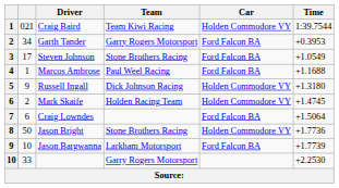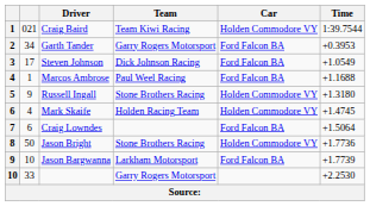 <table class="wikitable" style="font-size: 85%">
 <tr>
 <th></th>
 <th></th>
 <th>Driver</th>
 <th>Team</th>
 <th>Car</th>
 <th>Time</th>
 </tr>
 <tr>
 <th>1</th>
 <td align="center">021</td>
 <td> <a href='#'>Craig Baird</a></td>
 <td><a href='#'>Team Kiwi Racing</a></td>
 <td><a href='#'>Holden Commodore VY</a></td>
 <td>1:39.7544</td>
 </tr>
 <tr>
 <th>2</th>
 <td align="center">34</td>
 <td> <a href='#'>Garth Tander</a></td>
 <td><a href='#'>Garry Rogers Motorsport</a></td>
 <td><a href='#'>Ford Falcon BA</a></td>
 <td>+0.3953</td>
 </tr>
 <tr>
 <th>3</th>
 <td align="center">17</td>
 <td> <a href='#'>Steven Johnson</a></td>
-<td><a href='#'>Stone Brothers Racing</a></td>
+<td><a href='#'>Dick Johnson Racing</a></td>
 <td><a href='#'>Ford Falcon BA</a></td>
 <td>+1.0549</td>
 </tr>
 <tr>
 <th>4</th>
 <td align="center">1</td>
 <td> <a href='#'>Marcos Ambrose</a></td>
 <td><a href='#'>Paul Weel Racing</a></td>
 <td><a href='#'>Ford Falcon BA</a></td>
 <td>+1.1688</td>
 </tr>
 <tr>
 <th>5</th>
 <td align="center">9</td>
 <td> <a href='#'>Russell Ingall</a></td>
-<td><a href='#'>Dick Johnson Racing</a></td>
+<td><a href='#'>Stone Brothers Racing</a></td>
 <td><a href='#'>Holden Commodore VY</a></td>
 <td>+1.3180</td>
 </tr>
 <tr>
 <th>6</th>
-<td align="center">2</td>
+<td align="center">4</td>
 <td> <a href='#'>Mark Skaife</a></td>
 <td><a href='#'>Holden Racing Team</a></td>
 <td><a href='#'>Holden Commodore VY</a></td>
 <td>+1.4745</td>
 </tr>
 <tr>
 <th>7</th>
 <td align="center">6</td>
 <td> <a href='#'>Craig Lowndes</a></td>
 <td></td>
 <td><a href='#'>Ford Falcon BA</a></td>
 <td>+1.5064</td>
 </tr>
 <tr>
 <th>8</th>
 <td align="center">50</td>
 <td> <a href='#'>Jason Bright</a></td>
 <td><a href='#'>Stone Brothers Racing</a></td>
 <td><a href='#'>Holden Commodore VY</a></td>
 <td>+1.7736</td>
 </tr>
 <tr>
 <th>9</th>
 <td align="center">10</td>
 <td> <a href='#'>Jason Bargwanna</a></td>
 <td><a href='#'>Larkham Motorsport</a></td>
 <td><a href='#'>Ford Falcon BA</a></td>
 <td>+1.7739</td>
 </tr>
 <tr>
 <th>10</th>
 <td align="center">33</td>
 <td></td>
 <td><a href='#'>Garry Rogers Motorsport</a></td>
 <td></td>
 <td>+2.2530</td>
 </tr>
 <tr>
 <th colspan="6">Source:</th>
 </tr>
 </table>
